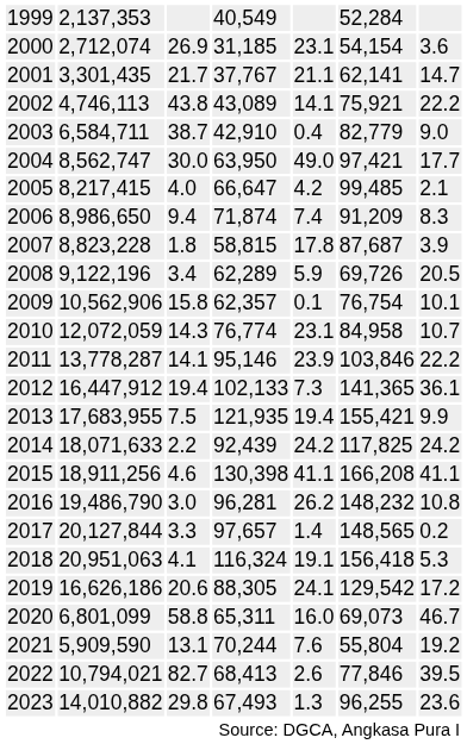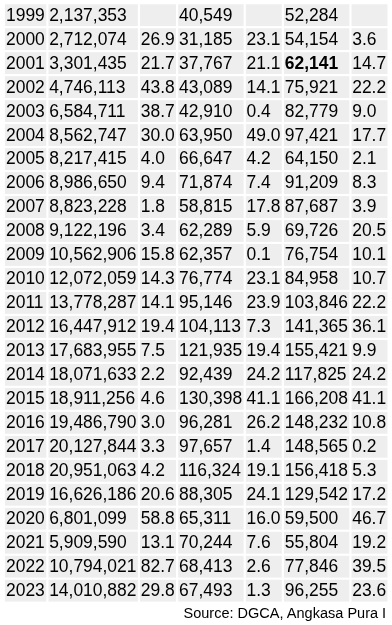 <table class="toccolours sortable" style="padding:0.5em;">
 <tr>
 <th></th>
 <th></th>
 <th></th>
 <th></th>
 <th></th>
 <th></th>
 <th></th>
 </tr>
 <tr style="background:#eee;">
 <td>1999</td>
 <td>2,137,353</td>
 <td></td>
 <td>40,549</td>
 <td></td>
 <td>52,284</td>
 <td></td>
 </tr>
 <tr style="background:#eee;">
 <td>2000</td>
 <td>2,712,074</td>
 <td> 26.9</td>
 <td>31,185</td>
 <td> 23.1</td>
 <td>54,154</td>
 <td> 3.6</td>
 </tr>
 <tr style="background:#eee;">
 <td>2001</td>
 <td>3,301,435</td>
 <td> 21.7</td>
 <td>37,767</td>
 <td> 21.1</td>
-<td>62,141</td>
+<td><strong>62,141</strong></td>
 <td> 14.7</td>
 </tr>
 <tr style="background:#eee;">
 <td>2002</td>
 <td>4,746,113</td>
 <td> 43.8</td>
 <td>43,089</td>
 <td> 14.1</td>
 <td>75,921</td>
 <td> 22.2</td>
 </tr>
 <tr style="background:#eee;">
 <td>2003</td>
 <td>6,584,711</td>
 <td> 38.7</td>
 <td>42,910</td>
 <td> 0.4</td>
 <td>82,779</td>
 <td> 9.0</td>
 </tr>
 <tr style="background:#eee;">
 <td>2004</td>
 <td>8,562,747</td>
 <td> 30.0</td>
 <td>63,950</td>
 <td> 49.0</td>
 <td>97,421</td>
 <td> 17.7</td>
 </tr>
 <tr style="background:#eee;">
 <td>2005</td>
 <td>8,217,415</td>
 <td> 4.0</td>
 <td>66,647</td>
 <td> 4.2</td>
-<td>99,485</td>
+<td>64,150</td>
 <td> 2.1</td>
 </tr>
 <tr style="background:#eee;">
 <td>2006</td>
 <td>8,986,650</td>
 <td> 9.4</td>
 <td>71,874</td>
 <td> 7.4</td>
 <td>91,209</td>
 <td> 8.3</td>
 </tr>
 <tr style="background:#eee;">
 <td>2007</td>
 <td>8,823,228</td>
 <td> 1.8</td>
 <td>58,815</td>
 <td> 17.8</td>
 <td>87,687</td>
 <td> 3.9</td>
 </tr>
 <tr style="background:#eee;">
 <td>2008</td>
 <td>9,122,196</td>
 <td> 3.4</td>
 <td>62,289</td>
 <td> 5.9</td>
 <td>69,726</td>
 <td> 20.5</td>
 </tr>
 <tr style="background:#eee;">
 <td>2009</td>
 <td>10,562,906</td>
 <td> 15.8</td>
 <td>62,357</td>
 <td> 0.1</td>
 <td>76,754</td>
 <td> 10.1</td>
 </tr>
 <tr style="background:#eee;">
 <td>2010</td>
 <td>12,072,059</td>
 <td> 14.3</td>
 <td>76,774</td>
 <td> 23.1</td>
 <td>84,958</td>
 <td> 10.7</td>
 </tr>
 <tr style="background:#eee;">
 <td>2011</td>
 <td>13,778,287</td>
 <td> 14.1</td>
 <td>95,146</td>
 <td> 23.9</td>
 <td>103,846</td>
 <td> 22.2</td>
 </tr>
 <tr style="background:#eee;">
 <td>2012</td>
 <td>16,447,912</td>
 <td> 19.4</td>
-<td>102,133</td>
+<td>104,113</td>
 <td> 7.3</td>
 <td>141,365</td>
 <td> 36.1</td>
 </tr>
 <tr style="background:#eee;">
 <td>2013</td>
 <td>17,683,955</td>
 <td> 7.5</td>
 <td>121,935</td>
 <td> 19.4</td>
 <td>155,421</td>
 <td> 9.9</td>
 </tr>
 <tr style="background:#eee;">
 <td>2014</td>
 <td>18,071,633</td>
 <td> 2.2</td>
 <td>92,439</td>
 <td> 24.2</td>
 <td>117,825</td>
 <td> 24.2</td>
 </tr>
 <tr style="background:#eee;">
 <td>2015</td>
 <td>18,911,256</td>
 <td> 4.6</td>
 <td>130,398</td>
 <td> 41.1</td>
 <td>166,208</td>
 <td> 41.1</td>
 </tr>
 <tr style="background:#eee;">
 <td>2016</td>
 <td>19,486,790</td>
 <td> 3.0</td>
 <td>96,281</td>
 <td> 26.2</td>
 <td>148,232</td>
 <td> 10.8</td>
 </tr>
 <tr style="background:#eee;">
 <td>2017</td>
 <td>20,127,844</td>
 <td> 3.3</td>
 <td>97,657</td>
 <td> 1.4</td>
 <td>148,565</td>
 <td> 0.2</td>
 </tr>
 <tr style="background:#eee;">
 <td>2018</td>
 <td>20,951,063</td>
-<td> 4.1</td>
+<td> 4.2</td>
 <td>116,324</td>
 <td> 19.1</td>
 <td>156,418</td>
 <td> 5.3</td>
 </tr>
 <tr style="background:#eee;">
 <td>2019</td>
 <td>16,626,186</td>
 <td> 20.6</td>
 <td>88,305</td>
 <td> 24.1</td>
 <td>129,542</td>
 <td> 17.2</td>
 </tr>
 <tr style="background:#eee;">
 <td>2020</td>
 <td>6,801,099</td>
 <td> 58.8</td>
 <td>65,311</td>
 <td> 16.0</td>
-<td>69,073</td>
+<td>59,500</td>
 <td> 46.7</td>
 </tr>
 <tr style="background:#eee;">
 <td>2021</td>
 <td>5,909,590</td>
 <td> 13.1</td>
 <td>70,244</td>
 <td> 7.6</td>
 <td>55,804</td>
 <td> 19.2</td>
 </tr>
 <tr style="background:#eee;">
 <td>2022</td>
 <td>10,794,021</td>
 <td> 82.7</td>
 <td>68,413</td>
 <td> 2.6</td>
 <td>77,846</td>
 <td> 39.5</td>
 </tr>
 <tr style="background:#eee;">
 <td>2023</td>
 <td>14,010,882</td>
 <td> 29.8</td>
 <td>67,493</td>
 <td> 1.3</td>
 <td>96,255</td>
 <td> 23.6</td>
 </tr>
 <tr>
 <td colspan="7" style="text-align:right;"><sup>Source: DGCA, Angkasa Pura I</sup></td>
 </tr>
 </table>
